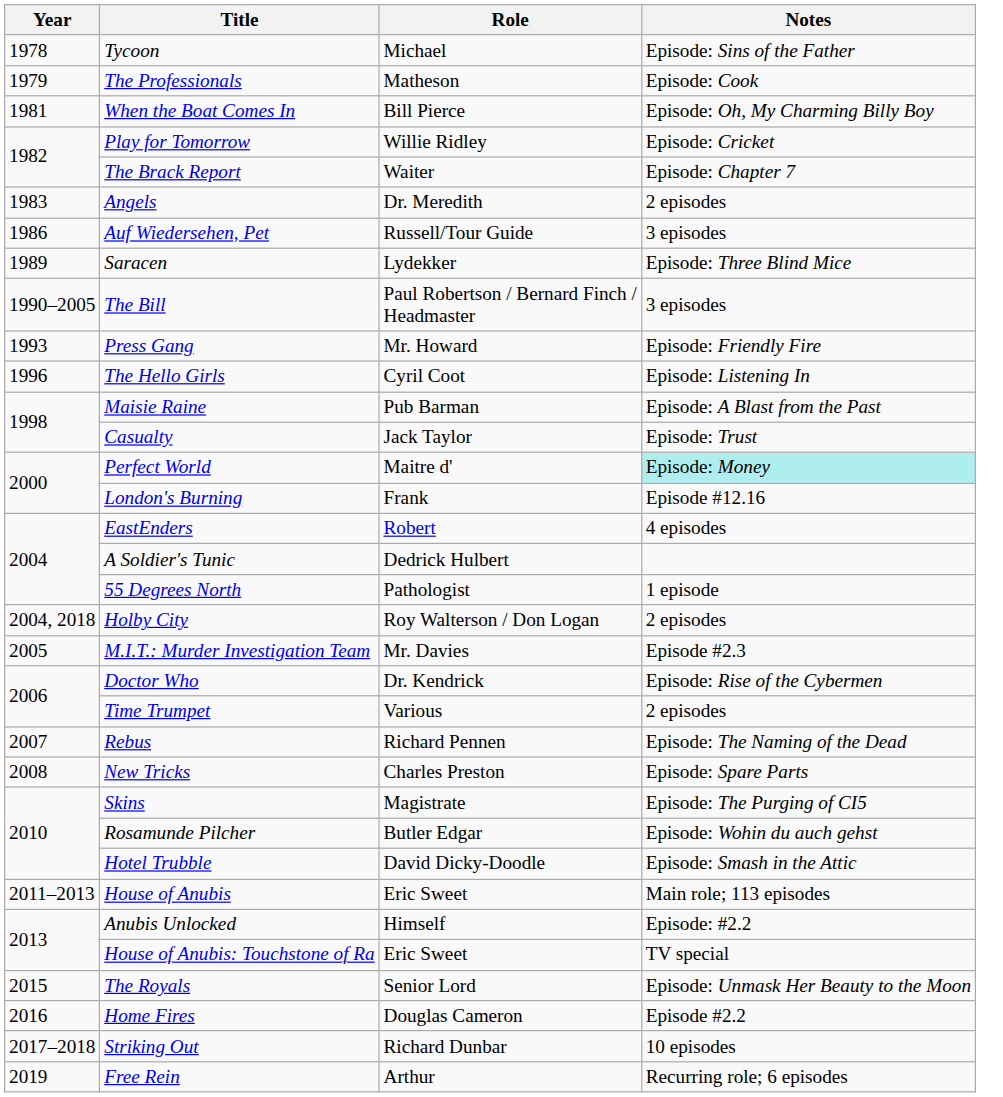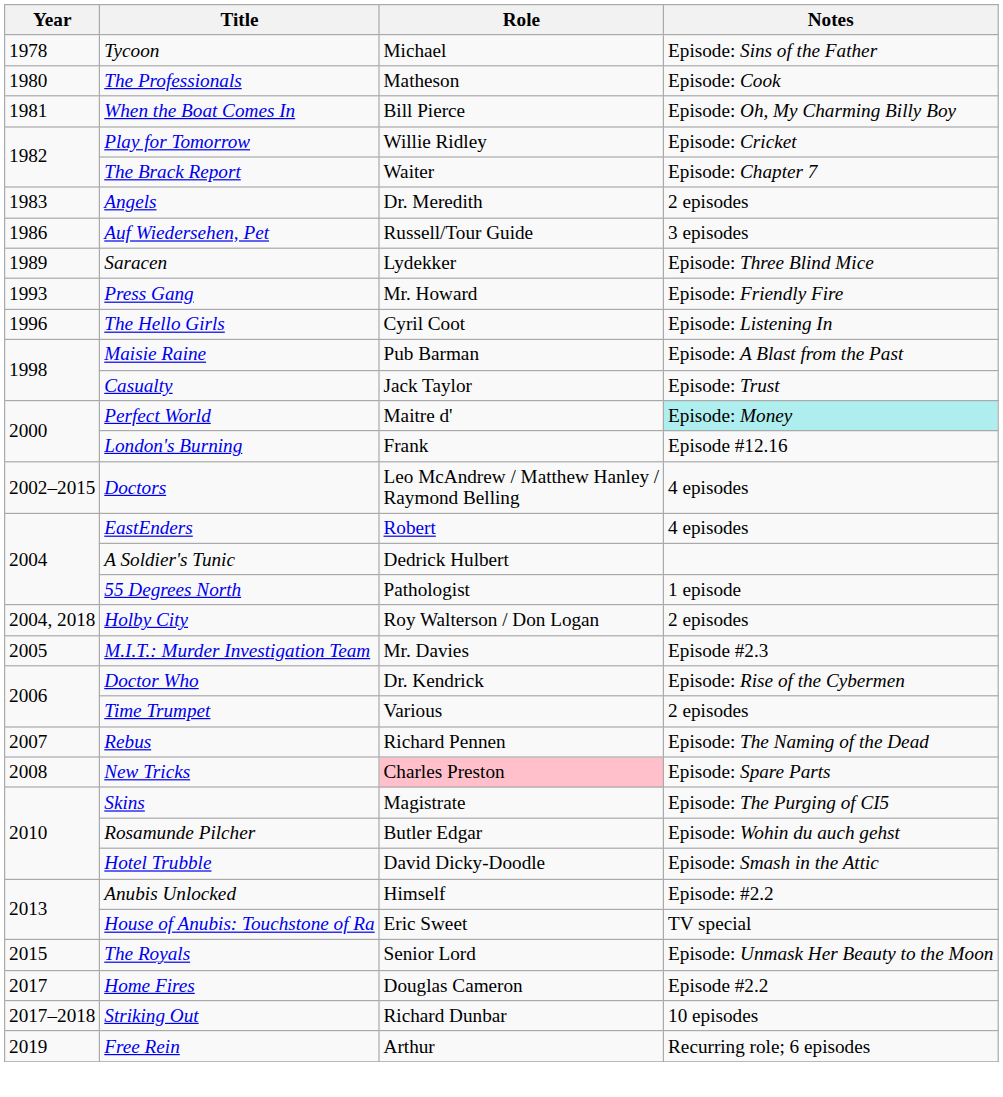 <table class="wikitable sortable">
 <tr>
 <th>Year</th>
 <th>Title</th>
 <th>Role</th>
 <th class="unsortable">Notes</th>
 </tr>
 <tr>
 <td>1978</td>
 <td><em>Tycoon</em></td>
 <td>Michael</td>
 <td>Episode: <em>Sins of the Father</em></td>
 </tr>
 <tr>
-<td>1979</td>
+<td>1980</td>
 <td><em><a href='#'>The Professionals</a></em></td>
 <td>Matheson</td>
 <td>Episode: <em>Cook</em></td>
 </tr>
 <tr>
 <td>1981</td>
 <td><em><a href='#'>When the Boat Comes In</a></em></td>
 <td>Bill Pierce</td>
 <td>Episode: <em>Oh, My Charming Billy Boy</em></td>
 </tr>
 <tr>
 <td rowspan="2">1982</td>
 <td><em><a href='#'>Play for Tomorrow</a></em></td>
 <td>Willie Ridley</td>
 <td>Episode: <em>Cricket</em></td>
 </tr>
 <tr>
 <td><em><a href='#'>The Brack Report</a></em></td>
 <td>Waiter</td>
 <td>Episode: <em>Chapter 7</em></td>
 </tr>
 <tr>
 <td>1983</td>
 <td><em><a href='#'>Angels</a></em></td>
 <td>Dr. Meredith</td>
 <td>2 episodes</td>
 </tr>
 <tr>
 <td>1986</td>
 <td><em><a href='#'>Auf Wiedersehen, Pet</a></em></td>
 <td>Russell/Tour Guide</td>
 <td>3 episodes</td>
 </tr>
 <tr>
 <td>1989</td>
 <td><em>Saracen</em></td>
 <td>Lydekker</td>
 <td>Episode: <em>Three Blind Mice</em></td>
 </tr>
 <tr>
-<td>1990–2005</td>
-<td><em><a href='#'>The Bill</a></em></td>
-<td>Paul Robertson / Bernard Finch /<br>Headmaster</td>
-<td>3 episodes</td>
-</tr>
-<tr>
 <td>1993</td>
 <td><em><a href='#'>Press Gang</a></em></td>
 <td>Mr. Howard</td>
 <td>Episode: <em>Friendly Fire</em></td>
 </tr>
 <tr>
 <td>1996</td>
 <td><em><a href='#'>The Hello Girls</a></em></td>
 <td>Cyril Coot</td>
 <td>Episode: <em>Listening In</em></td>
 </tr>
 <tr>
 <td rowspan="2">1998</td>
 <td><em><a href='#'>Maisie Raine</a></em></td>
 <td>Pub Barman</td>
 <td>Episode: <em>A Blast from the Past</em></td>
 </tr>
 <tr>
 <td><em><a href='#'>Casualty</a></em></td>
 <td>Jack Taylor</td>
 <td>Episode: <em>Trust</em></td>
 </tr>
 <tr>
 <td rowspan="2">2000</td>
 <td><em><a href='#'>Perfect World</a></em></td>
 <td>Maitre d'</td>
 <td style="background: paleturquoise;">Episode: <em>Money</em></td>
 </tr>
 <tr>
 <td><em><a href='#'>London's Burning</a></em></td>
 <td>Frank</td>
 <td>Episode #12.16</td>
+</tr>
+<tr>
+<td>2002–2015</td>
+<td><em><a href='#'>Doctors</a></em></td>
+<td>Leo McAndrew / Matthew Hanley /<br>Raymond Belling</td>
+<td>4 episodes</td>
 </tr>
 <tr>
 <td rowspan="3">2004</td>
 <td><em><a href='#'>EastEnders</a></em></td>
 <td><a href='#'>Robert</a></td>
 <td>4 episodes</td>
 </tr>
 <tr>
 <td><em>A Soldier's Tunic</em></td>
 <td>Dedrick Hulbert</td>
 <td></td>
 </tr>
 <tr>
 <td><em><a href='#'>55 Degrees North</a></em></td>
 <td>Pathologist</td>
 <td>1 episode</td>
 </tr>
 <tr>
 <td>2004, 2018</td>
 <td><em><a href='#'>Holby City</a></em></td>
 <td>Roy Walterson / Don Logan</td>
 <td>2 episodes</td>
 </tr>
 <tr>
 <td>2005</td>
 <td><em><a href='#'>M.I.T.: Murder Investigation Team</a></em></td>
 <td>Mr. Davies</td>
 <td>Episode #2.3</td>
 </tr>
 <tr>
 <td rowspan="2">2006</td>
 <td><em><a href='#'>Doctor Who</a></em></td>
 <td>Dr. Kendrick</td>
 <td>Episode: <em>Rise of the Cybermen</em></td>
 </tr>
 <tr>
 <td><em><a href='#'>Time Trumpet</a></em></td>
 <td>Various</td>
 <td>2 episodes</td>
 </tr>
 <tr>
 <td>2007</td>
 <td><em><a href='#'>Rebus</a></em></td>
 <td>Richard Pennen</td>
 <td>Episode: <em>The Naming of the Dead</em></td>
 </tr>
 <tr>
 <td>2008</td>
 <td><em><a href='#'>New Tricks</a></em></td>
-<td>Charles Preston</td>
+<td style="background: pink;">Charles Preston</td>
 <td>Episode: <em>Spare Parts</em></td>
 </tr>
 <tr>
 <td rowspan="3">2010</td>
 <td><em><a href='#'>Skins</a></em></td>
 <td>Magistrate</td>
 <td>Episode: <em>The Purging of CI5</em></td>
 </tr>
 <tr>
 <td><em>Rosamunde Pilcher</em></td>
 <td>Butler Edgar</td>
 <td>Episode: <em>Wohin du auch gehst</em></td>
 </tr>
 <tr>
 <td><em><a href='#'>Hotel Trubble</a></em></td>
 <td>David Dicky-Doodle</td>
 <td>Episode: <em>Smash in the Attic</em></td>
 </tr>
 <tr>
-<td>2011–2013</td>
-<td><em><a href='#'>House of Anubis</a></em></td>
-<td>Eric Sweet</td>
-<td>Main role; 113 episodes</td>
-</tr>
-<tr>
 <td rowspan="2">2013</td>
 <td><em>Anubis Unlocked</em></td>
 <td>Himself</td>
 <td>Episode: #2.2</td>
 </tr>
 <tr>
 <td><em><a href='#'>House of Anubis: Touchstone of Ra</a></em></td>
 <td>Eric Sweet</td>
 <td>TV special</td>
 </tr>
 <tr>
 <td>2015</td>
 <td><em><a href='#'>The Royals</a></em></td>
 <td>Senior Lord</td>
 <td>Episode: <em>Unmask Her Beauty to the Moon</em></td>
 </tr>
 <tr>
-<td>2016</td>
+<td>2017</td>
 <td><em><a href='#'>Home Fires</a></em></td>
 <td>Douglas Cameron</td>
 <td>Episode #2.2</td>
 </tr>
 <tr>
 <td>2017–2018</td>
 <td><em><a href='#'>Striking Out</a></em></td>
 <td>Richard Dunbar</td>
 <td>10 episodes</td>
 </tr>
 <tr>
 <td>2019</td>
 <td><em><a href='#'>Free Rein</a></em></td>
 <td>Arthur</td>
 <td>Recurring role; 6 episodes</td>
 </tr>
 </table>
